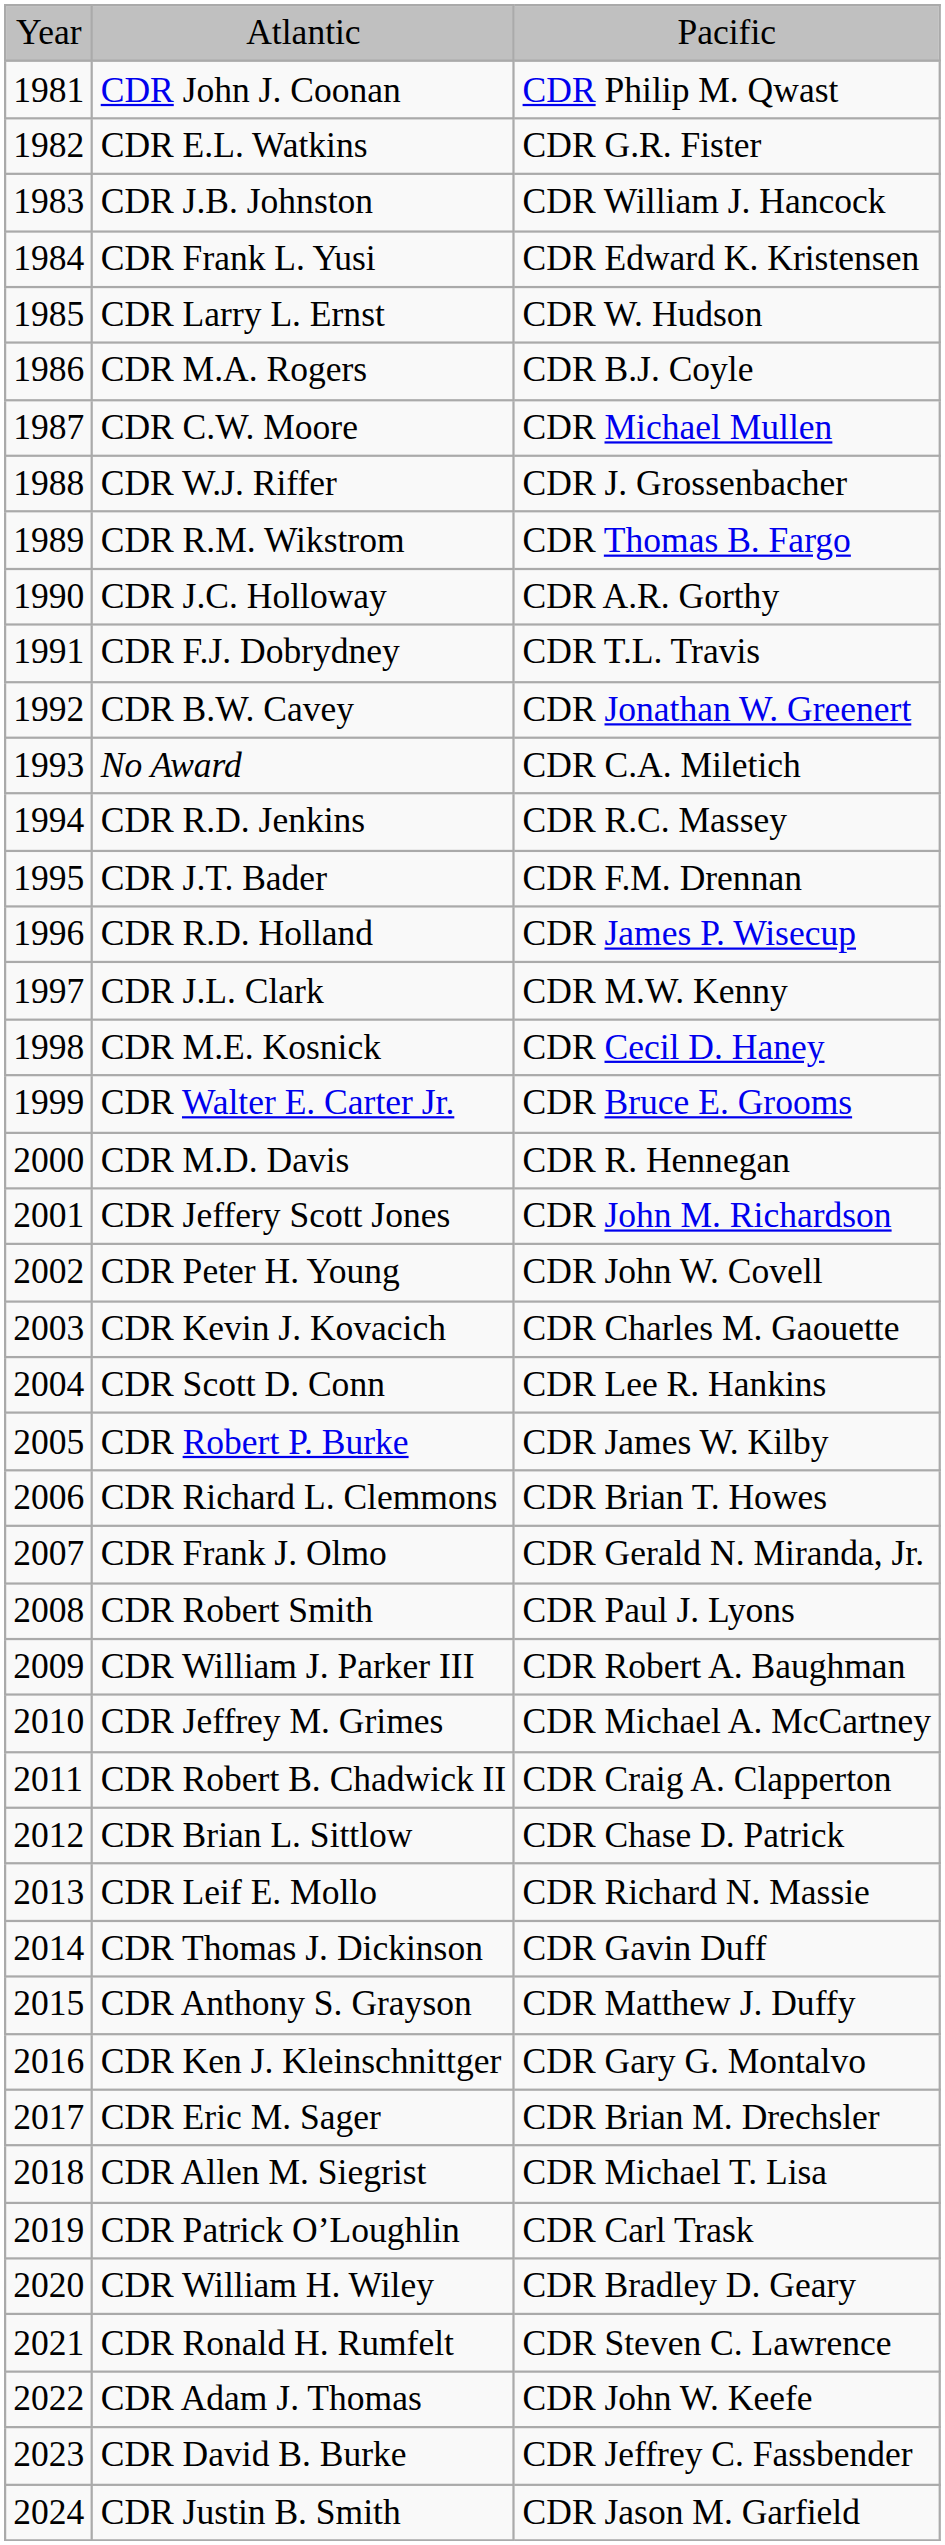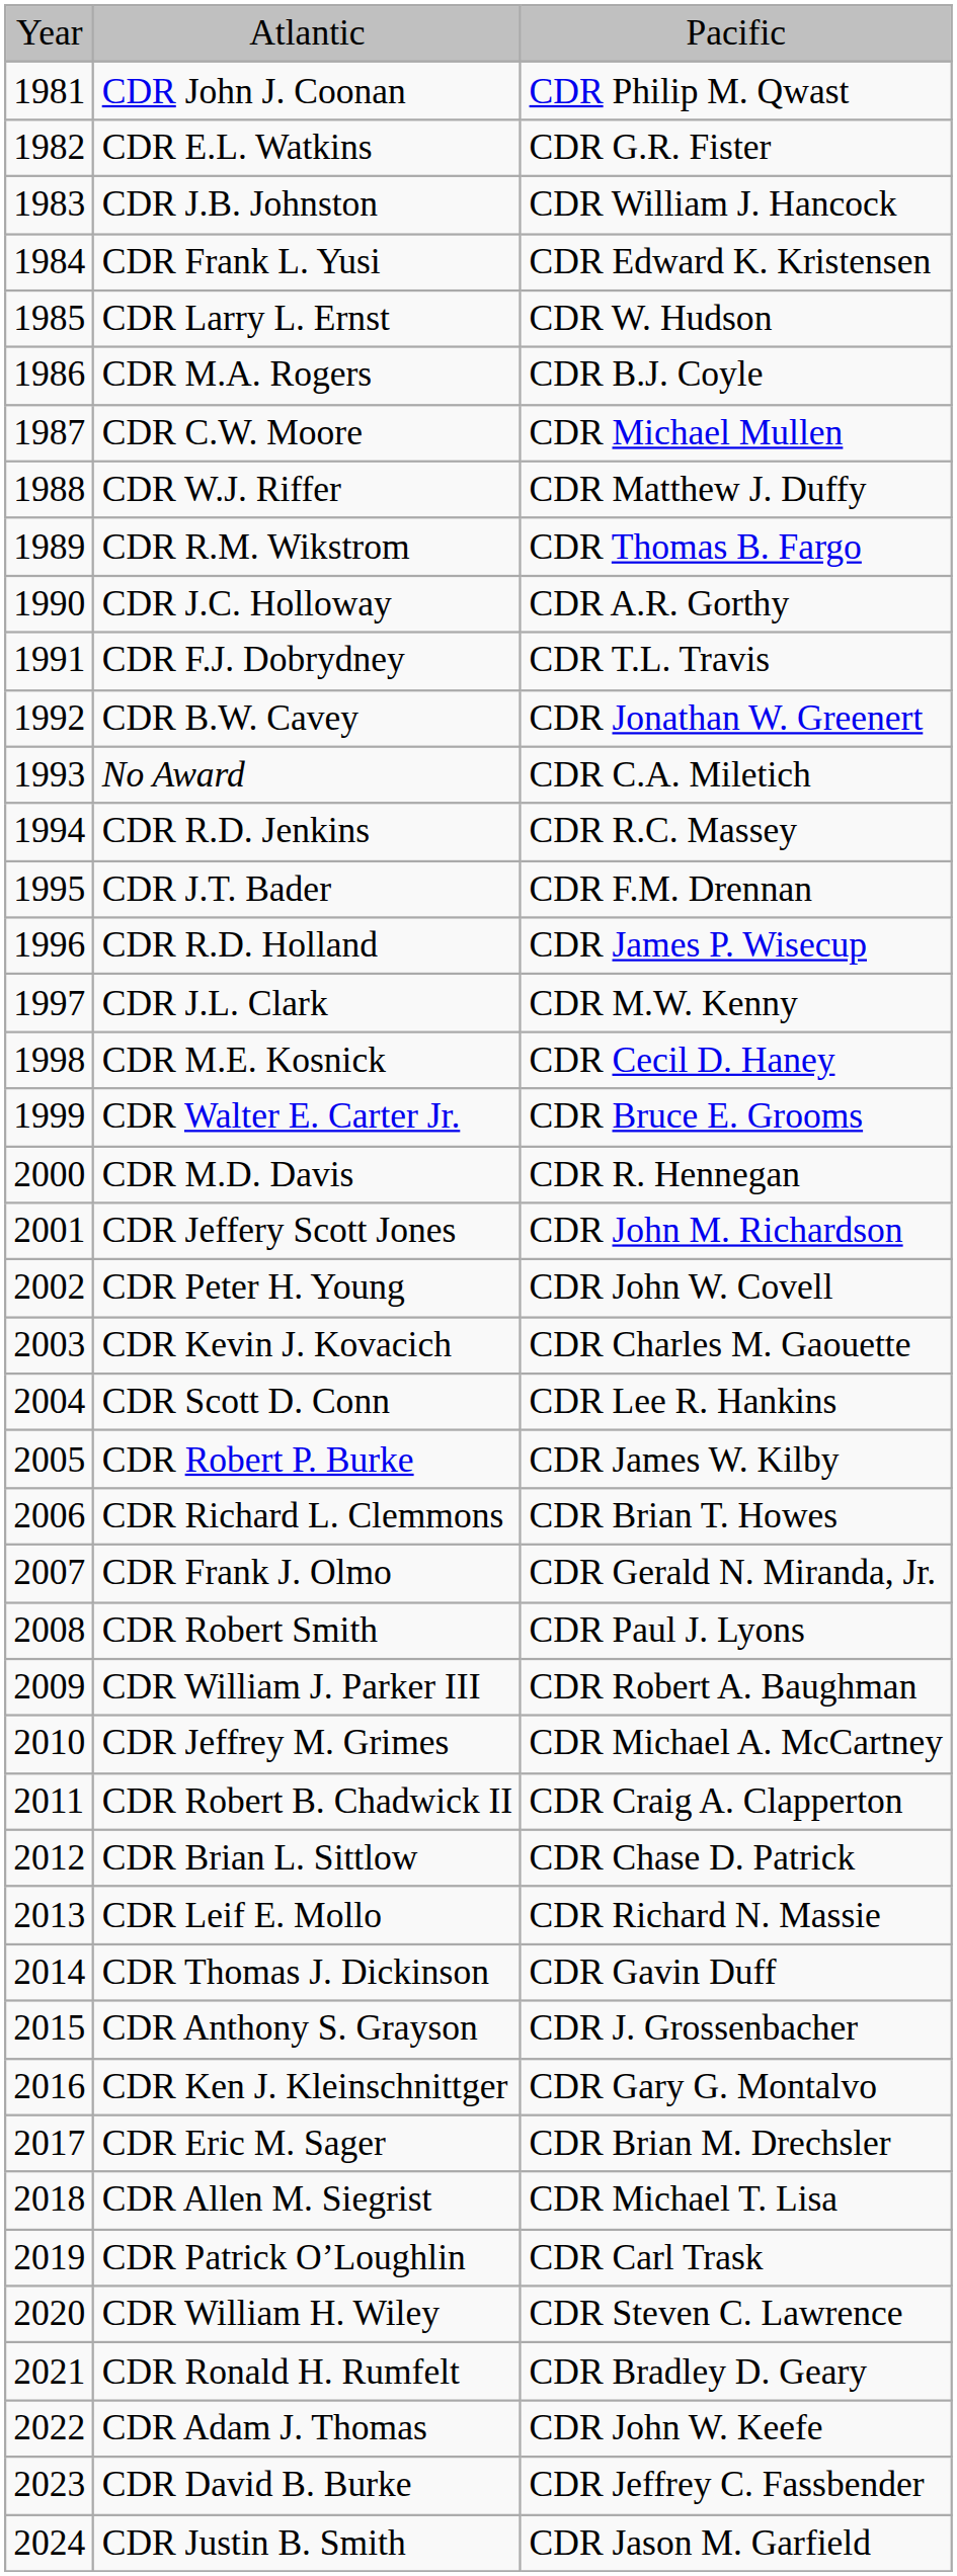 <table class="wikitable">
 <tr>
 <td bgcolor="silver" align="center">Year</td>
 <td bgcolor="silver" align="center">Atlantic</td>
 <td bgcolor="silver" align="center">Pacific</td>
 </tr>
 <tr>
 <td>1981</td>
 <td><a href='#'>CDR</a> John J. Coonan</td>
 <td><a href='#'>CDR</a> Philip M. Qwast</td>
 </tr>
 <tr>
 <td>1982</td>
 <td>CDR E.L. Watkins</td>
 <td>CDR G.R. Fister</td>
 </tr>
 <tr>
 <td>1983</td>
 <td>CDR J.B. Johnston</td>
 <td>CDR William J. Hancock</td>
 </tr>
 <tr>
 <td>1984</td>
 <td>CDR Frank L. Yusi</td>
 <td>CDR Edward K. Kristensen</td>
 </tr>
 <tr>
 <td>1985</td>
 <td>CDR Larry L. Ernst</td>
 <td>CDR W. Hudson</td>
 </tr>
 <tr>
 <td>1986</td>
 <td>CDR M.A. Rogers</td>
 <td>CDR B.J. Coyle</td>
 </tr>
 <tr>
 <td>1987</td>
 <td>CDR C.W. Moore</td>
 <td>CDR <a href='#'>Michael Mullen</a></td>
 </tr>
 <tr>
 <td>1988</td>
 <td>CDR W.J. Riffer</td>
-<td>CDR J. Grossenbacher</td>
+<td>CDR Matthew J. Duffy</td>
 </tr>
 <tr>
 <td>1989</td>
 <td>CDR R.M. Wikstrom</td>
 <td>CDR <a href='#'>Thomas B. Fargo</a></td>
 </tr>
 <tr>
 <td>1990</td>
 <td>CDR J.C. Holloway</td>
 <td>CDR A.R. Gorthy</td>
 </tr>
 <tr>
 <td>1991</td>
 <td>CDR F.J. Dobrydney</td>
 <td>CDR T.L. Travis</td>
 </tr>
 <tr>
 <td>1992</td>
 <td>CDR B.W. Cavey</td>
 <td>CDR <a href='#'>Jonathan W. Greenert</a></td>
 </tr>
 <tr>
 <td>1993</td>
 <td><em>No Award</em></td>
 <td>CDR C.A. Miletich</td>
 </tr>
 <tr>
 <td>1994</td>
 <td>CDR R.D. Jenkins</td>
 <td>CDR R.C. Massey</td>
 </tr>
 <tr>
 <td>1995</td>
 <td>CDR J.T. Bader</td>
 <td>CDR F.M. Drennan</td>
 </tr>
 <tr>
 <td>1996</td>
 <td>CDR R.D. Holland</td>
 <td>CDR <a href='#'>James P. Wisecup</a></td>
 </tr>
 <tr>
 <td>1997</td>
 <td>CDR J.L. Clark</td>
 <td>CDR M.W. Kenny</td>
 </tr>
 <tr>
 <td>1998</td>
 <td>CDR M.E. Kosnick</td>
 <td>CDR <a href='#'>Cecil D. Haney</a></td>
 </tr>
 <tr>
 <td>1999</td>
 <td>CDR <a href='#'>Walter E. Carter Jr.</a></td>
 <td>CDR <a href='#'>Bruce E. Grooms</a></td>
 </tr>
 <tr>
 <td>2000</td>
 <td>CDR M.D. Davis</td>
 <td>CDR R. Hennegan</td>
 </tr>
 <tr>
 <td>2001</td>
 <td>CDR Jeffery Scott Jones</td>
 <td>CDR <a href='#'>John M. Richardson</a></td>
 </tr>
 <tr>
 <td>2002</td>
 <td>CDR Peter H. Young</td>
 <td>CDR John W. Covell</td>
 </tr>
 <tr>
 <td>2003</td>
 <td>CDR Kevin J. Kovacich</td>
 <td>CDR Charles M. Gaouette</td>
 </tr>
 <tr>
 <td>2004</td>
 <td>CDR Scott D. Conn</td>
 <td>CDR Lee R. Hankins</td>
 </tr>
 <tr>
 <td>2005</td>
 <td>CDR <a href='#'>Robert P. Burke</a></td>
 <td>CDR James W. Kilby</td>
 </tr>
 <tr>
 <td>2006</td>
 <td>CDR Richard L. Clemmons</td>
 <td>CDR Brian T. Howes</td>
 </tr>
 <tr>
 <td>2007</td>
 <td>CDR Frank J. Olmo</td>
 <td>CDR Gerald N. Miranda, Jr.</td>
 </tr>
 <tr>
 <td>2008</td>
 <td>CDR Robert Smith</td>
 <td>CDR Paul J. Lyons</td>
 </tr>
 <tr>
 <td>2009</td>
 <td>CDR William J. Parker III</td>
 <td>CDR Robert A. Baughman</td>
 </tr>
 <tr>
 <td>2010</td>
 <td>CDR Jeffrey M. Grimes</td>
 <td>CDR Michael A. McCartney</td>
 </tr>
 <tr>
 <td>2011</td>
 <td>CDR Robert B. Chadwick II</td>
 <td>CDR Craig A. Clapperton</td>
 </tr>
 <tr>
 <td>2012</td>
 <td>CDR Brian L. Sittlow</td>
 <td>CDR Chase D. Patrick</td>
 </tr>
 <tr>
 <td>2013</td>
 <td>CDR Leif E. Mollo</td>
 <td>CDR Richard N. Massie</td>
 </tr>
 <tr>
 <td>2014</td>
 <td>CDR Thomas J. Dickinson</td>
 <td>CDR Gavin Duff</td>
 </tr>
 <tr>
 <td>2015</td>
 <td>CDR Anthony S. Grayson</td>
-<td>CDR Matthew J. Duffy</td>
+<td>CDR J. Grossenbacher</td>
 </tr>
 <tr>
 <td>2016</td>
 <td>CDR Ken J. Kleinschnittger</td>
 <td>CDR Gary G. Montalvo</td>
 </tr>
 <tr>
 <td>2017</td>
 <td>CDR Eric M. Sager</td>
 <td>CDR Brian M. Drechsler</td>
 </tr>
 <tr>
 <td>2018</td>
 <td>CDR Allen M. Siegrist</td>
 <td>CDR Michael T. Lisa</td>
 </tr>
 <tr>
 <td>2019</td>
 <td>CDR Patrick O’Loughlin</td>
 <td>CDR Carl Trask</td>
 </tr>
 <tr>
 <td>2020</td>
 <td>CDR William H. Wiley</td>
-<td>CDR Bradley D. Geary</td>
+<td>CDR Steven C. Lawrence</td>
 </tr>
 <tr>
 <td>2021</td>
 <td>CDR Ronald H. Rumfelt</td>
-<td>CDR Steven C. Lawrence</td>
+<td>CDR Bradley D. Geary</td>
 </tr>
 <tr>
 <td>2022</td>
 <td>CDR Adam J. Thomas</td>
 <td>CDR John W. Keefe</td>
 </tr>
 <tr>
 <td>2023</td>
 <td>CDR David B. Burke</td>
 <td>CDR Jeffrey C. Fassbender</td>
 </tr>
 <tr>
 <td>2024</td>
 <td>CDR Justin B. Smith</td>
 <td>CDR Jason M. Garfield</td>
 </tr>
 </table>
